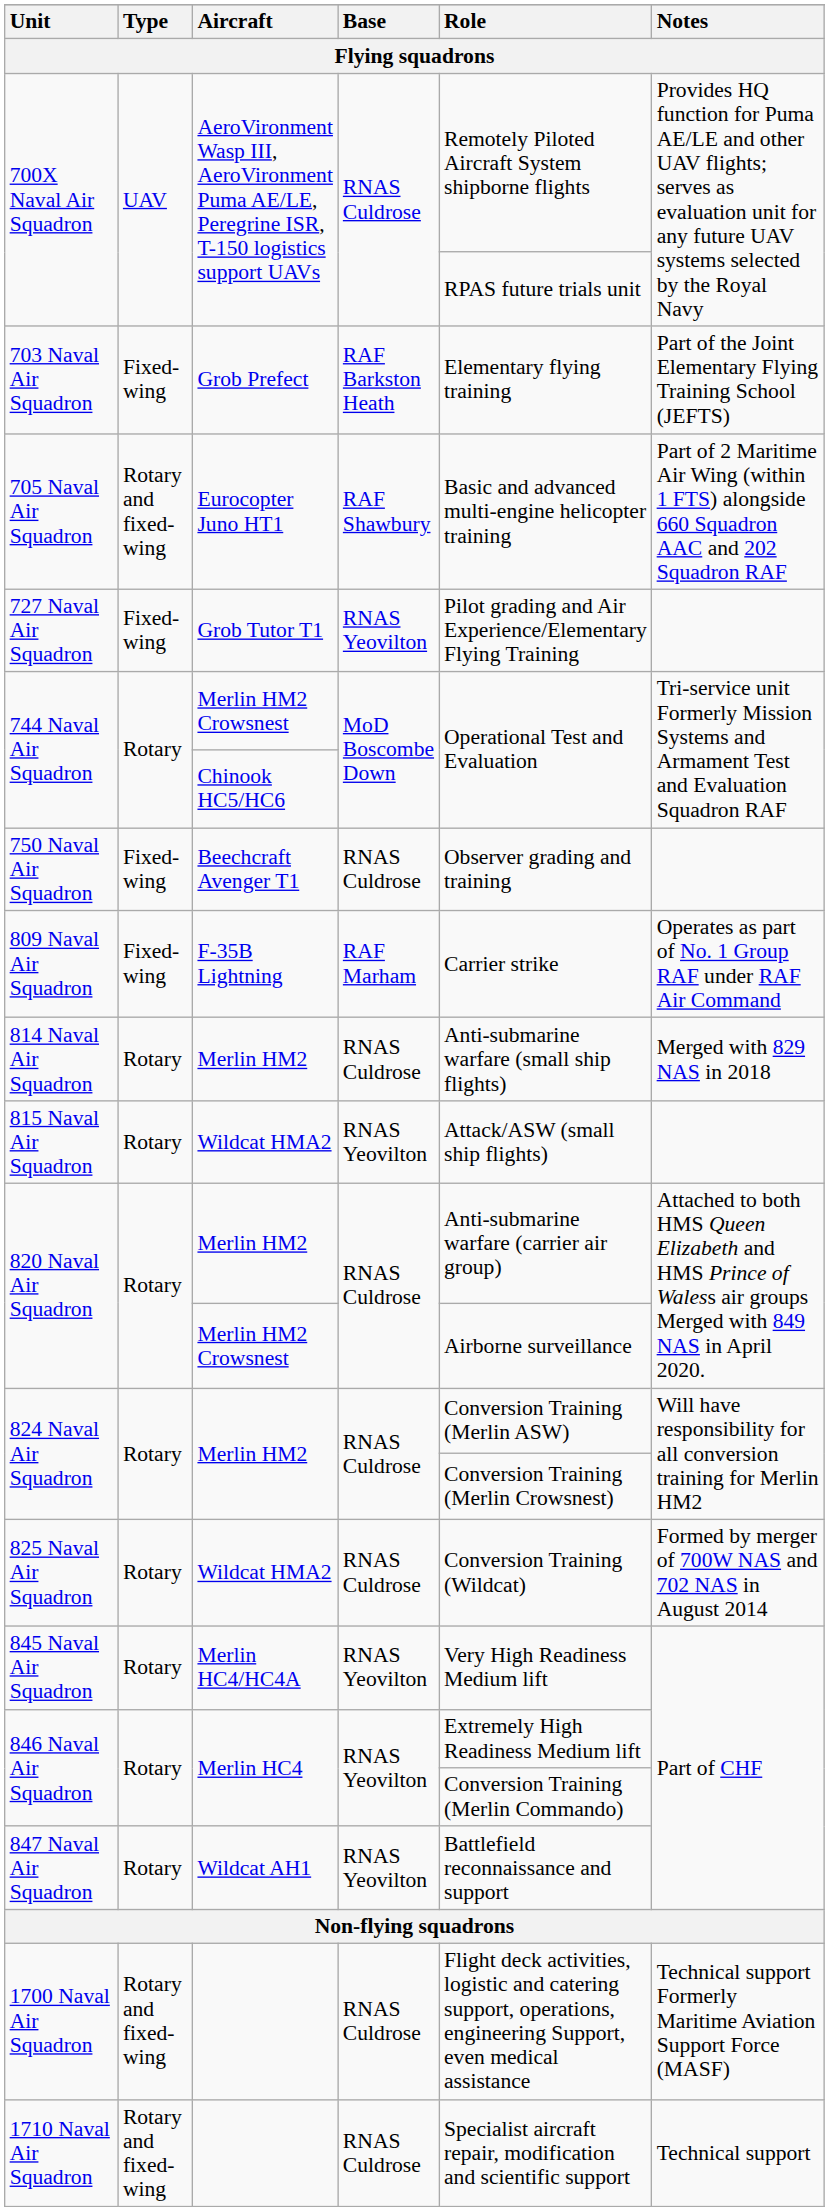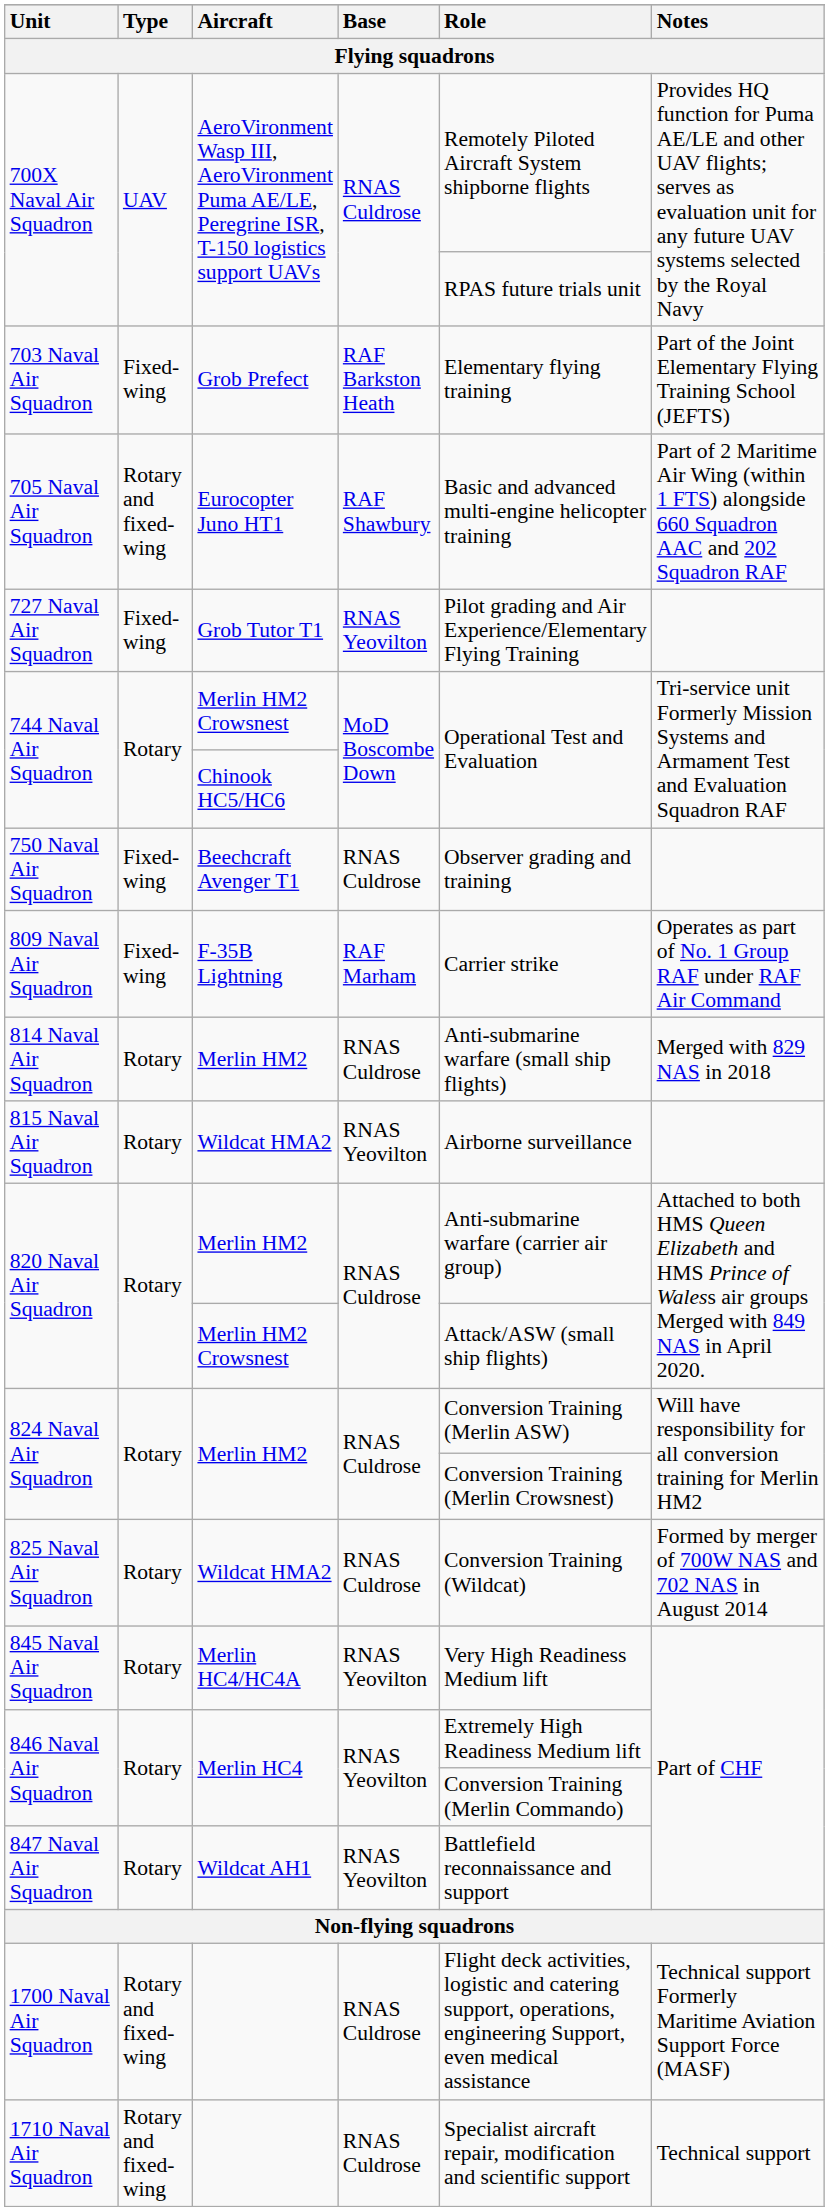 <table class="wikitable">
 <tr>
 </tr>
 <tr>
 <th style="text-align:left; width:17%;">Unit</th>
 <th style="text-align:left; width:10%;">Type</th>
 <th style="text-align:left; width:17%;">Aircraft</th>
 <th style="text-align:left; width:10%;">Base</th>
 <th style="text-align:left; width:18%;">Role</th>
 <th style="text-align:left; width:30%;">Notes</th>
 </tr>
 <tr>
 <th colspan=6>Flying squadrons</th>
 </tr>
 <tr>
 <td rowspan=2><a href='#'>700X Naval Air Squadron</a></td>
 <td rowspan=2><a href='#'>UAV</a></td>
 <td rowspan=2><a href='#'>AeroVironment Wasp III</a>, <a href='#'>AeroVironment Puma AE/LE</a>, <a href='#'>Peregrine ISR</a>, <a href='#'>T-150 logistics support UAVs</a></td>
 <td rowspan=2><a href='#'>RNAS Culdrose</a></td>
 <td>Remotely Piloted Aircraft System shipborne flights</td>
 <td rowspan=2>Provides HQ function for Puma AE/LE and other UAV flights; serves as evaluation unit for any future UAV systems selected by the Royal Navy</td>
 </tr>
 <tr>
 <td>RPAS future trials unit</td>
 </tr>
 <tr>
 <td><a href='#'>703 Naval Air Squadron</a></td>
 <td>Fixed-wing</td>
 <td><a href='#'>Grob Prefect</a></td>
 <td><a href='#'>RAF Barkston Heath</a></td>
 <td>Elementary flying training</td>
 <td>Part of the Joint Elementary Flying Training School (JEFTS)</td>
 </tr>
 <tr>
 <td><a href='#'>705 Naval Air Squadron</a></td>
 <td>Rotary and fixed-wing</td>
 <td><a href='#'>Eurocopter Juno HT1</a></td>
 <td><a href='#'>RAF Shawbury</a></td>
 <td>Basic and advanced multi-engine helicopter training</td>
 <td>Part of 2 Maritime Air Wing (within <a href='#'>1 FTS</a>) alongside <a href='#'>660 Squadron AAC</a> and <a href='#'>202 Squadron RAF</a></td>
 </tr>
 <tr>
 <td><a href='#'>727 Naval Air Squadron</a></td>
 <td>Fixed-wing</td>
 <td><a href='#'>Grob Tutor T1</a></td>
 <td><a href='#'>RNAS Yeovilton</a></td>
 <td>Pilot grading and Air Experience/Elementary Flying Training</td>
 <td></td>
 </tr>
 <tr>
 <td rowspan=2><a href='#'>744 Naval Air Squadron</a></td>
 <td rowspan=2>Rotary</td>
 <td><a href='#'>Merlin HM2 Crowsnest</a></td>
 <td rowspan=2><a href='#'>MoD Boscombe Down</a></td>
 <td rowspan=2>Operational Test and Evaluation</td>
 <td rowspan=2>Tri-service unit<br>Formerly Mission Systems and Armament Test and Evaluation Squadron RAF</td>
 </tr>
 <tr>
 <td><a href='#'>Chinook HC5/HC6</a></td>
 </tr>
 <tr>
 <td><a href='#'>750 Naval Air Squadron</a></td>
 <td>Fixed-wing</td>
 <td><a href='#'>Beechcraft Avenger T1</a></td>
 <td>RNAS Culdrose</td>
 <td>Observer grading and training</td>
 <td></td>
 </tr>
 <tr>
 <td><a href='#'>809 Naval Air Squadron</a></td>
 <td>Fixed-wing</td>
 <td><a href='#'>F-35B Lightning</a></td>
 <td><a href='#'>RAF Marham</a></td>
 <td>Carrier strike</td>
 <td>Operates as part of <a href='#'>No. 1 Group RAF</a> under <a href='#'>RAF Air Command</a></td>
 </tr>
 <tr>
 <td><a href='#'>814 Naval Air Squadron</a></td>
 <td>Rotary</td>
 <td><a href='#'>Merlin HM2</a></td>
 <td>RNAS Culdrose</td>
 <td>Anti-submarine warfare (small ship flights)</td>
 <td>Merged with <a href='#'>829 NAS</a> in 2018</td>
 </tr>
 <tr>
 <td><a href='#'>815 Naval Air Squadron</a></td>
 <td>Rotary</td>
 <td><a href='#'>Wildcat HMA2</a></td>
 <td>RNAS Yeovilton</td>
-<td>Attack/ASW (small ship flights)</td>
+<td>Airborne surveillance</td>
 <td></td>
 </tr>
 <tr>
 <td rowspan=2><a href='#'>820 Naval Air Squadron</a></td>
 <td rowspan=2>Rotary</td>
 <td><a href='#'>Merlin HM2</a></td>
 <td rowspan=2>RNAS Culdrose</td>
 <td>Anti-submarine warfare (carrier air group)</td>
 <td rowspan=2>Attached to both HMS <em>Queen Elizabeth</em> and HMS <em>Prince of Wales</em>s air groups<br>Merged with <a href='#'>849 NAS</a> in April 2020.</td>
 </tr>
 <tr>
 <td><a href='#'>Merlin HM2 Crowsnest</a></td>
-<td>Airborne surveillance</td>
+<td>Attack/ASW (small ship flights)</td>
 </tr>
 <tr>
 <td rowspan=2><a href='#'>824 Naval Air Squadron</a></td>
 <td rowspan=2>Rotary</td>
 <td rowspan=2><a href='#'>Merlin HM2</a></td>
 <td rowspan=2>RNAS Culdrose</td>
 <td>Conversion Training (Merlin ASW)</td>
 <td rowspan=2>Will have responsibility for all conversion training for Merlin HM2</td>
 </tr>
 <tr>
 <td>Conversion Training (Merlin Crowsnest)</td>
 </tr>
 <tr>
 <td><a href='#'>825 Naval Air Squadron</a></td>
 <td>Rotary</td>
 <td><a href='#'>Wildcat HMA2</a></td>
 <td>RNAS Culdrose</td>
 <td>Conversion Training (Wildcat)</td>
 <td>Formed by merger of <a href='#'>700W NAS</a> and <a href='#'>702 NAS</a> in August 2014</td>
 </tr>
 <tr>
 <td><a href='#'>845 Naval Air Squadron</a></td>
 <td>Rotary</td>
 <td><a href='#'>Merlin HC4/HC4A</a></td>
 <td>RNAS Yeovilton</td>
 <td>Very High Readiness Medium lift</td>
 <td rowspan=4>Part of <a href='#'>CHF</a></td>
 </tr>
 <tr>
 <td rowspan=2><a href='#'>846 Naval Air Squadron</a></td>
 <td rowspan=2>Rotary</td>
 <td rowspan=2><a href='#'>Merlin HC4</a></td>
 <td rowspan=2>RNAS Yeovilton</td>
 <td>Extremely High Readiness Medium lift</td>
 </tr>
 <tr>
 <td>Conversion Training (Merlin Commando)</td>
 </tr>
 <tr>
 <td><a href='#'>847 Naval Air Squadron</a></td>
 <td>Rotary</td>
 <td><a href='#'>Wildcat AH1</a></td>
 <td>RNAS Yeovilton</td>
 <td>Battlefield reconnaissance and support</td>
 </tr>
 <tr>
 <th colspan=6>Non-flying squadrons</th>
 </tr>
 <tr>
 <td><a href='#'>1700 Naval Air Squadron</a></td>
 <td>Rotary and fixed-wing</td>
 <td></td>
 <td>RNAS Culdrose</td>
 <td>Flight deck activities, logistic and catering support, operations, engineering Support, even medical assistance</td>
 <td>Technical support<br>Formerly Maritime Aviation Support Force (MASF)</td>
 </tr>
 <tr>
 <td><a href='#'>1710 Naval Air Squadron</a></td>
 <td>Rotary and fixed-wing</td>
 <td></td>
 <td>RNAS Culdrose</td>
 <td>Specialist aircraft repair, modification and scientific support</td>
 <td>Technical support</td>
 </tr>
 </table>
